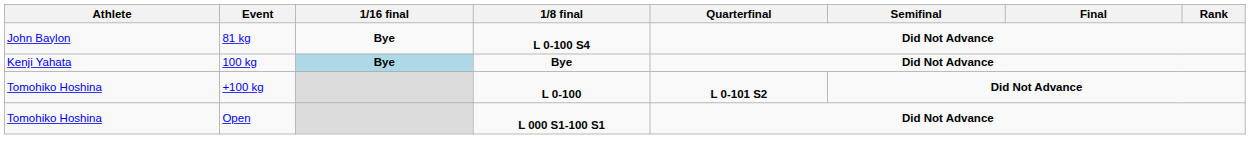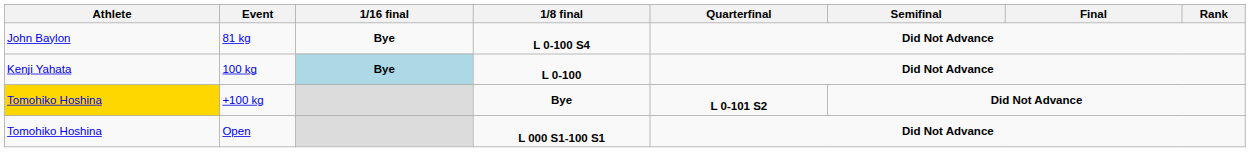 <table class="wikitable" width="98%" style="text-align:left; font-size:90%">
 <tr>
 <th width="17%">Athlete</th>
 <th width="6%">Event</th>
 <th width="14%">1/16 final</th>
 <th width="14%">1/8 final</th>
 <th width="14%">Quarterfinal</th>
 <th width="14%">Semifinal</th>
 <th width="14%">Final</th>
 <th width="5%">Rank</th>
 </tr>
 <tr>
 <td><a href='#'>John Baylon</a></td>
 <td><a href='#'>81 kg</a></td>
 <td align=center><strong>Bye</strong></td>
 <td align=center><br> <strong>L 0-100 S4</strong></td>
 <td colspan=4 align=center><strong>Did Not Advance</strong></td>
 </tr>
 <tr>
 <td><a href='#'>Kenji Yahata</a></td>
 <td><a href='#'>100 kg</a></td>
 <td align=center style="background: lightblue;"><strong>Bye</strong></td>
-<td align=center><strong>Bye</strong></td>
+<td align=center><br> <strong>L 0-100</strong></td>
 <td colspan=4 align=center><strong>Did Not Advance</strong></td>
 </tr>
 <tr>
-<td><a href='#'>Tomohiko Hoshina</a></td>
+<td style="background: gold;"><a href='#'>Tomohiko Hoshina</a></td>
 <td><a href='#'>+100 kg</a></td>
 <td bgcolor=#DCDCDC></td>
-<td align=center><br> <strong>L 0-100</strong></td>
+<td align=center><strong>Bye</strong></td>
 <td align=center><br> <strong>L 0-101 S2</strong></td>
 <td colspan=3 align=center><strong>Did Not Advance</strong></td>
 </tr>
 <tr>
 <td><a href='#'>Tomohiko Hoshina</a></td>
 <td><a href='#'>Open</a></td>
 <td bgcolor=#DCDCDC></td>
 <td align=center><br> <strong>L 000 S1-100 S1</strong></td>
 <td colspan=4 align=center><strong>Did Not Advance</strong></td>
 </tr>
 </table>
